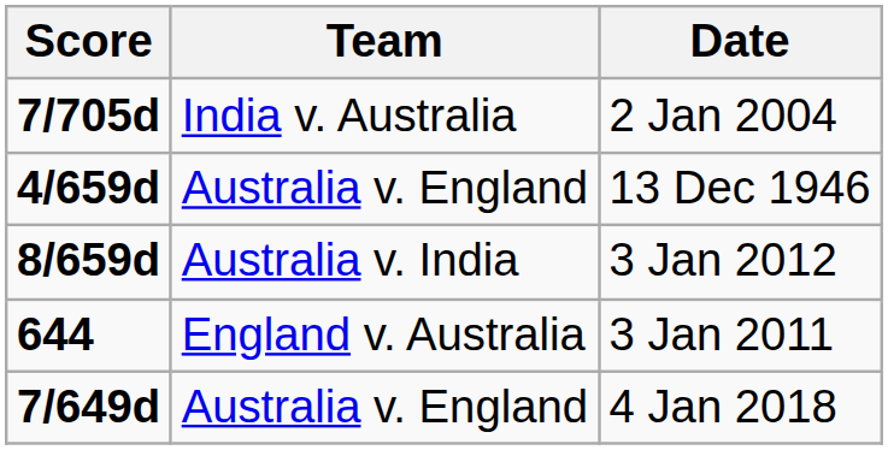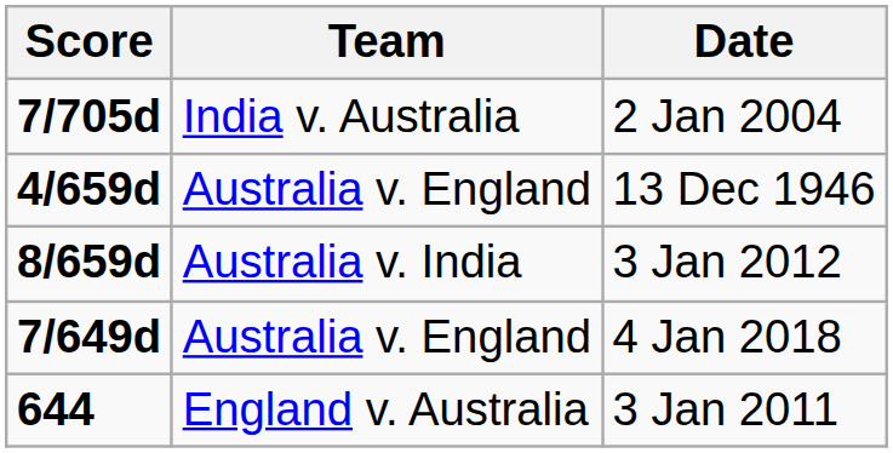 <table class="wikitable">
 <tr>
 <th>Score</th>
 <th>Team</th>
 <th>Date</th>
 </tr>
 <tr>
 <td><strong>7/705d</strong></td>
 <td> <a href='#'>India</a> v. Australia</td>
 <td>2 Jan 2004</td>
 </tr>
 <tr>
 <td><strong>4/659d</strong></td>
 <td> <a href='#'>Australia</a> v. England</td>
 <td>13 Dec 1946</td>
 </tr>
 <tr>
 <td><strong>8/659d</strong></td>
 <td> <a href='#'>Australia</a> v. India</td>
 <td>3 Jan 2012</td>
 </tr>
 <tr>
+<td><strong>7/649d</strong></td>
+<td> <a href='#'>Australia</a> v. England</td>
+<td>4 Jan 2018</td>
+</tr>
+<tr>
 <td><strong>644</strong></td>
 <td> <a href='#'>England</a> v. Australia</td>
 <td>3 Jan 2011</td>
 </tr>
-<tr>
-<td><strong>7/649d</strong></td>
-<td> <a href='#'>Australia</a> v. England</td>
-<td>4 Jan 2018</td>
-</tr>
 </table>
